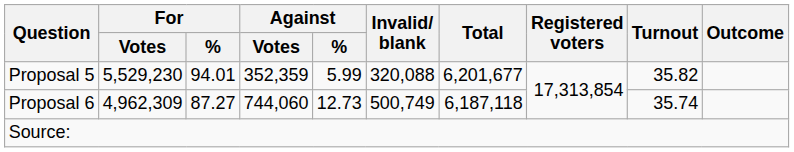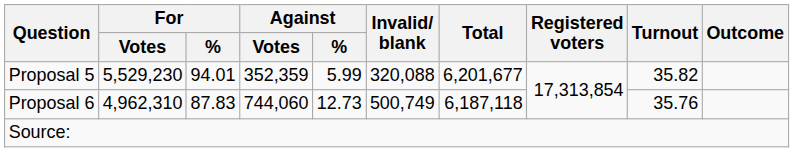 <table class=wikitable style=text-align:right>
 <tr>
 <th rowspan=2>Question</th>
 <th colspan=2>For</th>
 <th colspan=2>Against</th>
 <th rowspan=2>Invalid/<br>blank</th>
 <th rowspan=2>Total</th>
 <th rowspan=2>Registered<br>voters</th>
 <th rowspan=2>Turnout</th>
 <th rowspan=2>Outcome</th>
 </tr>
 <tr>
 <th>Votes</th>
 <th>%</th>
 <th>Votes</th>
 <th>%</th>
 </tr>
 <tr>
 <td align=left>Proposal 5</td>
 <td>5,529,230</td>
 <td>94.01</td>
 <td>352,359</td>
 <td>5.99</td>
 <td>320,088</td>
 <td>6,201,677</td>
 <td rowspan=2>17,313,854</td>
 <td>35.82</td>
 <td></td>
 </tr>
 <tr>
 <td align=left>Proposal 6</td>
-<td>4,962,309</td>
-<td>87.27</td>
+<td>4,962,310</td>
+<td>87.83</td>
 <td>744,060</td>
 <td>12.73</td>
 <td>500,749</td>
 <td>6,187,118</td>
-<td>35.74</td>
+<td>35.76</td>
 <td></td>
 </tr>
 <tr>
 <td align=left colspan=12>Source: </td>
 </tr>
 </table>
